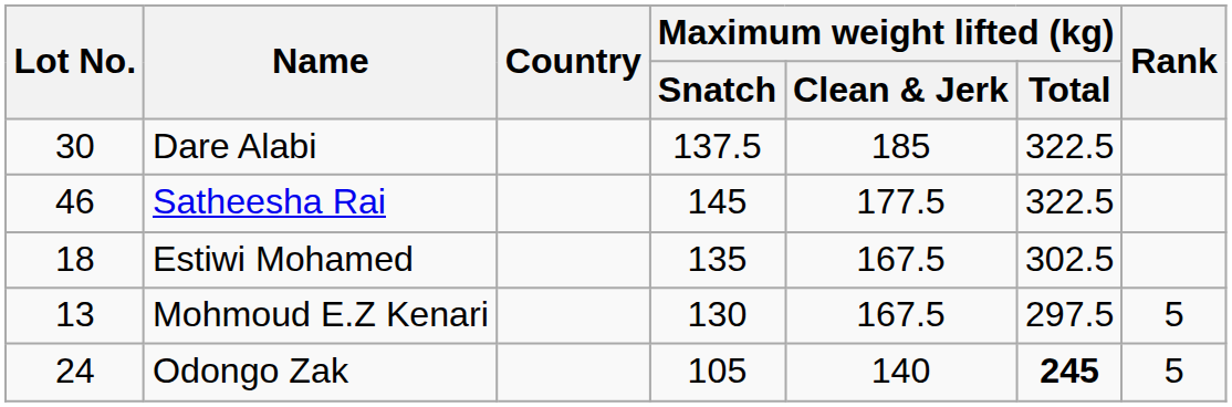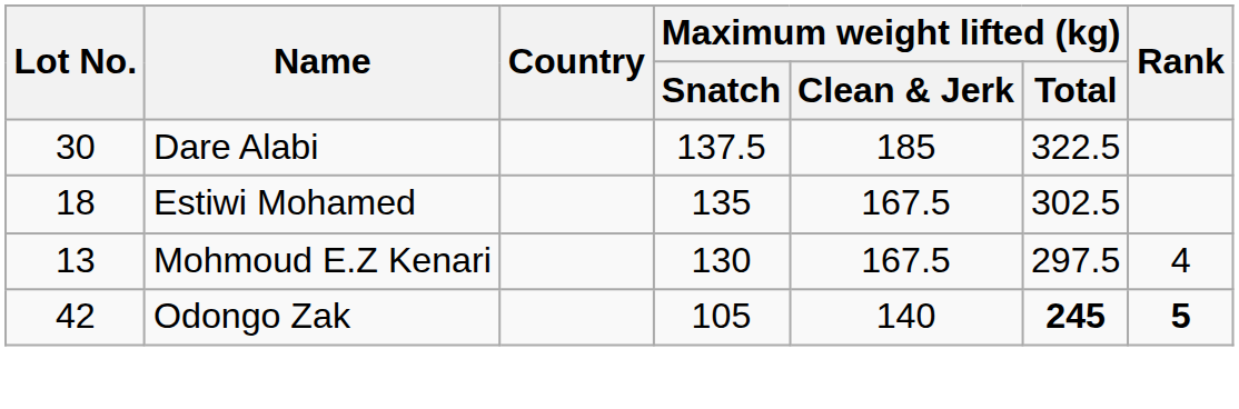 <table class="wikitable" style="text-align:center">
 <tr>
 <th rowspan="2">Lot No.</th>
 <th rowspan="2">Name</th>
 <th rowspan="2">Country</th>
 <th colspan="3">Maximum weight lifted (kg)</th>
 <th rowspan="2">Rank</th>
 </tr>
 <tr>
 <th><strong>Snatch</strong></th>
 <th><strong>Clean & Jerk</strong></th>
 <th><strong>Total</strong></th>
 </tr>
 <tr>
 <td>30</td>
 <td align=left>Dare Alabi</td>
 <td align=left></td>
 <td>137.5</td>
 <td>185</td>
 <td>322.5</td>
 <td></td>
 </tr>
 <tr>
-<td>46</td>
-<td align=left><a href='#'>Satheesha Rai</a></td>
-<td align=left></td>
-<td>145</td>
-<td>177.5</td>
-<td>322.5</td>
-<td></td>
-</tr>
-<tr>
 <td>18</td>
 <td align=left>Estiwi Mohamed</td>
 <td align=left></td>
 <td>135</td>
 <td>167.5</td>
 <td>302.5</td>
 <td></td>
 </tr>
 <tr>
 <td>13</td>
 <td align=left>Mohmoud E.Z Kenari</td>
 <td align=left></td>
 <td>130</td>
 <td>167.5</td>
 <td>297.5</td>
-<td>5</td>
+<td>4</td>
 </tr>
 <tr>
-<td>24</td>
+<td>42</td>
 <td align=left>Odongo Zak</td>
 <td align=left></td>
 <td>105</td>
 <td>140</td>
 <td><strong>245</strong></td>
-<td>5</td>
+<td><strong>5</strong></td>
 </tr>
 </table>
